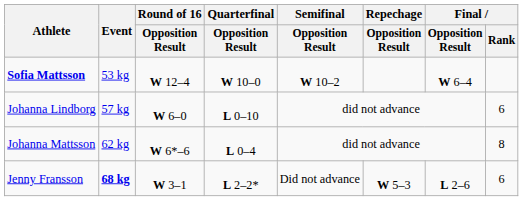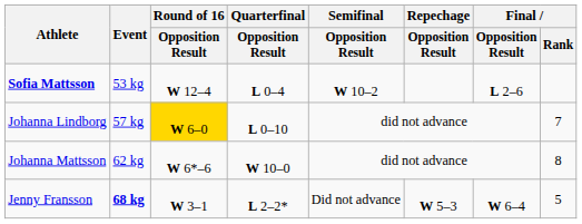 <table class="wikitable" style="font-size:90%">
 <tr>
 <th rowspan="2">Athlete</th>
 <th rowspan="2">Event</th>
 <th>Round of 16</th>
 <th>Quarterfinal</th>
 <th>Semifinal</th>
 <th>Repechage</th>
 <th colspan=2>Final / </th>
 </tr>
 <tr style="font-size: 95%">
 <th>Opposition<br>Result</th>
 <th>Opposition<br>Result</th>
 <th>Opposition<br>Result</th>
 <th>Opposition<br>Result</th>
 <th>Opposition<br>Result</th>
 <th>Rank</th>
 </tr>
 <tr align=center>
 <td align=left><strong><a href='#'>Sofia Mattsson</a></strong></td>
 <td align=left><a href='#'>53 kg</a></td>
 <td><br><strong>W</strong> 12–4</td>
-<td><br><strong>W</strong> 10–0</td>
+<td><br><strong>L</strong> 0–4</td>
 <td><br><strong>W</strong> 10–2</td>
 <td></td>
-<td><br><strong>W</strong> 6–4</td>
+<td><br><strong>L</strong> 2–6</td>
 <td></td>
 </tr>
 <tr align=center>
 <td align=left><a href='#'>Johanna Lindborg</a></td>
 <td align=left><a href='#'>57 kg</a></td>
-<td><br><strong>W</strong> 6–0</td>
+<td style="background: gold;"><br><strong>W</strong> 6–0</td>
 <td><br><strong>L</strong> 0–10</td>
 <td colspan=3>did not advance</td>
-<td>6</td>
+<td>7</td>
 </tr>
 <tr align=center>
 <td align=left><a href='#'>Johanna Mattsson</a></td>
 <td align=left><a href='#'>62 kg</a></td>
 <td><br><strong>W</strong> 6*–6</td>
-<td><br><strong>L</strong> 0–4</td>
+<td><br><strong>W</strong> 10–0</td>
 <td colspan=3>did not advance</td>
 <td>8</td>
 </tr>
 <tr align=center>
 <td align=left><a href='#'>Jenny Fransson</a></td>
 <td align=left><strong><a href='#'>68 kg</a></strong></td>
 <td><br><strong>W</strong> 3–1</td>
 <td><br><strong>L</strong> 2–2*</td>
 <td>Did not advance</td>
 <td><br><strong>W</strong> 5–3</td>
-<td><br><strong>L</strong> 2–6</td>
-<td>6</td>
+<td><br><strong>W</strong> 6–4</td>
+<td>5</td>
 </tr>
 </table>
